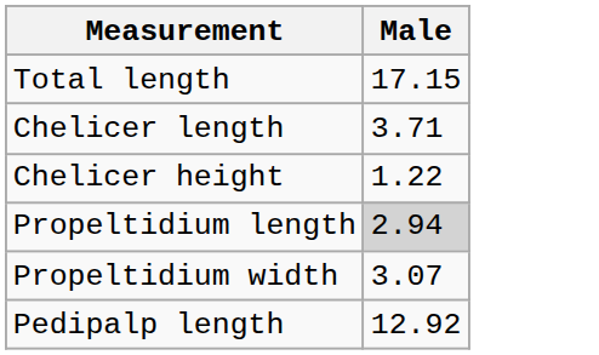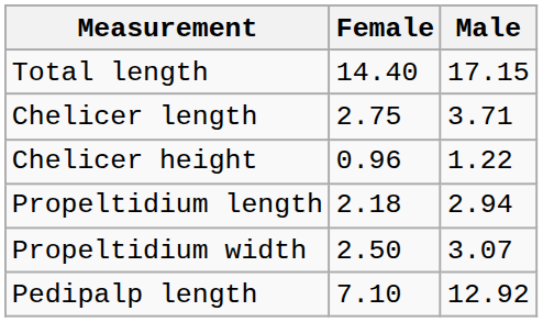 <table class="wikitable">
 <tr>
 <th>Measurement</th>
+<th>Female</th>
 <th>Male</th>
 </tr>
 <tr>
 <td>Total length</td>
+<td>14.40</td>
 <td>17.15</td>
 </tr>
 <tr>
 <td>Chelicer length</td>
+<td>2.75</td>
 <td>3.71</td>
 </tr>
 <tr>
 <td>Chelicer height</td>
+<td>0.96</td>
 <td>1.22</td>
 </tr>
 <tr>
 <td>Propeltidium length</td>
-<td style="background: lightgrey;">2.94</td>
+<td>2.18</td>
+<td>2.94</td>
 </tr>
 <tr>
 <td>Propeltidium width</td>
+<td>2.50</td>
 <td>3.07</td>
 </tr>
 <tr>
 <td>Pedipalp length</td>
+<td>7.10</td>
 <td>12.92</td>
 </tr>
 </table>
